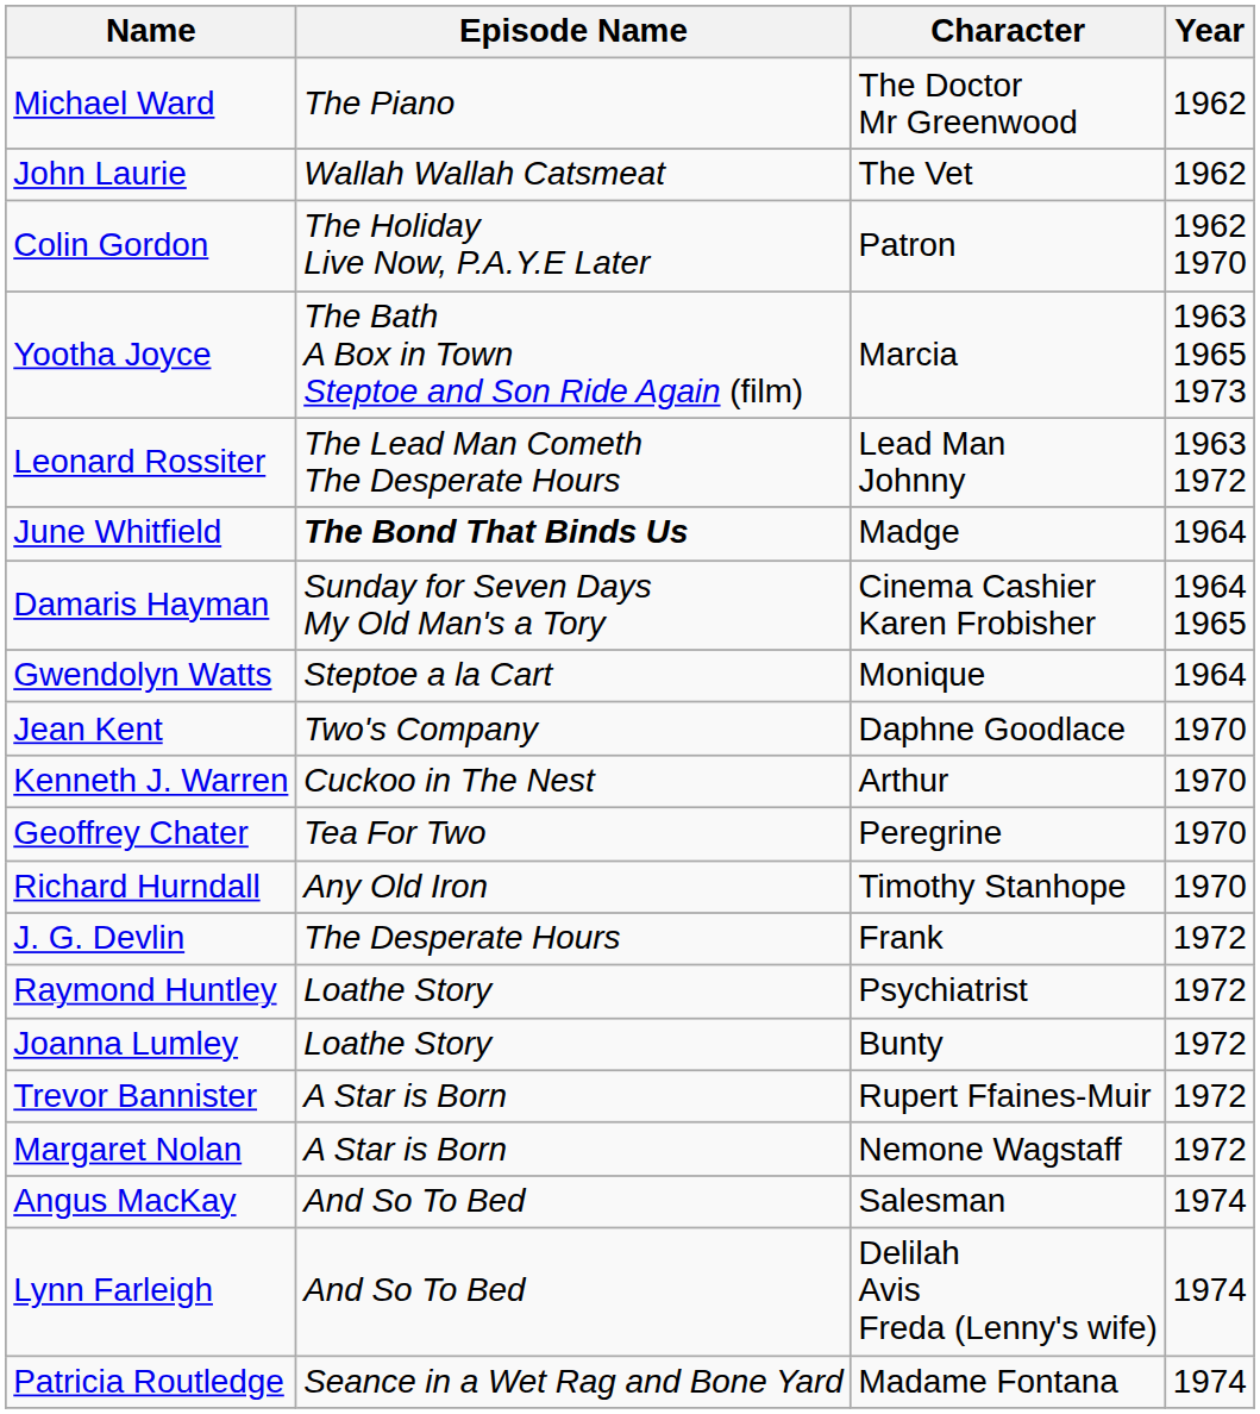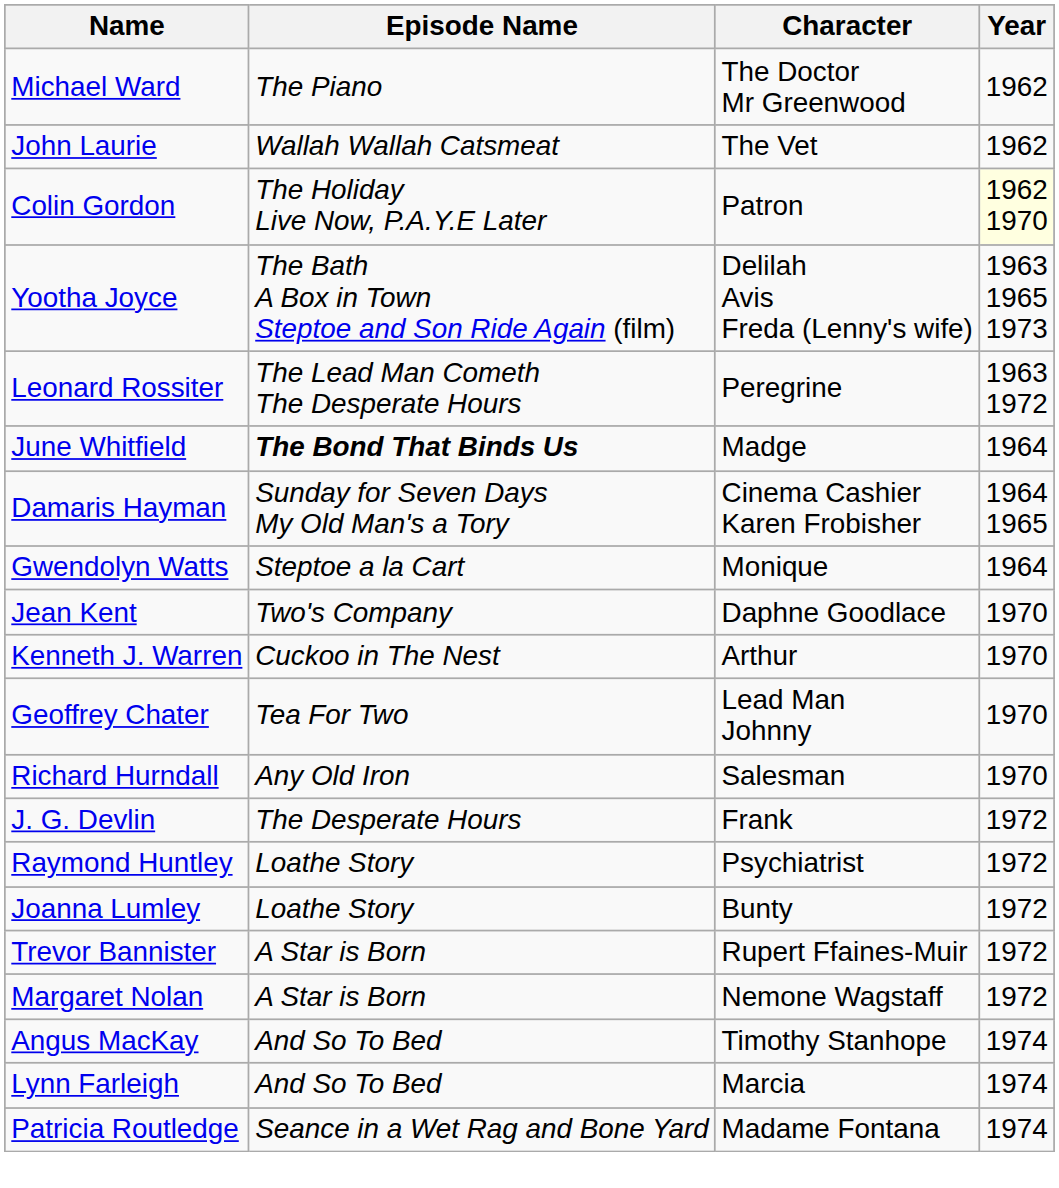 <table class="wikitable">
 <tr>
 <th>Name</th>
 <th>Episode Name</th>
 <th>Character</th>
 <th>Year</th>
 </tr>
 <tr>
 <td><a href='#'>Michael Ward</a></td>
 <td><em>The Piano</em></td>
 <td>The Doctor<br>Mr Greenwood</td>
 <td>1962</td>
 </tr>
 <tr>
 <td><a href='#'>John Laurie</a></td>
 <td><em>Wallah Wallah Catsmeat</em></td>
 <td>The Vet</td>
 <td>1962</td>
 </tr>
 <tr>
 <td><a href='#'>Colin Gordon</a></td>
 <td><em>The Holiday</em><br><em>Live Now, P.A.Y.E Later</em></td>
 <td>Patron</td>
-<td>1962<br>1970</td>
+<td style="background: lightyellow;">1962<br>1970</td>
 </tr>
 <tr>
 <td><a href='#'>Yootha Joyce</a></td>
 <td><em>The Bath</em><br><em>A Box in Town</em><br><em><a href='#'>Steptoe and Son Ride Again</a></em> (film)</td>
-<td>Marcia</td>
+<td>Delilah<br>Avis<br>Freda (Lenny's wife)</td>
 <td>1963<br>1965<br>1973</td>
 </tr>
 <tr>
 <td><a href='#'>Leonard Rossiter</a></td>
 <td><em>The Lead Man Cometh</em><br><em>The Desperate Hours</em></td>
-<td>Lead Man<br>Johnny</td>
+<td>Peregrine</td>
 <td>1963<br>1972</td>
 </tr>
 <tr>
 <td><a href='#'>June Whitfield</a></td>
 <td><strong><em>The Bond That Binds Us</em></strong></td>
 <td>Madge</td>
 <td>1964</td>
 </tr>
 <tr>
 <td><a href='#'>Damaris Hayman</a></td>
 <td><em>Sunday for Seven Days</em><br><em>My Old Man's a Tory</em></td>
 <td>Cinema Cashier<br>Karen Frobisher</td>
 <td>1964<br>1965</td>
 </tr>
 <tr>
 <td><a href='#'>Gwendolyn Watts</a></td>
 <td><em>Steptoe a la Cart</em></td>
 <td>Monique</td>
 <td>1964</td>
 </tr>
 <tr>
 <td><a href='#'>Jean Kent</a></td>
 <td><em>Two's Company</em></td>
 <td>Daphne Goodlace</td>
 <td>1970</td>
 </tr>
 <tr>
 <td><a href='#'>Kenneth J. Warren</a></td>
 <td><em>Cuckoo in The Nest</em></td>
 <td>Arthur</td>
 <td>1970</td>
 </tr>
 <tr>
 <td><a href='#'>Geoffrey Chater</a></td>
 <td><em>Tea For Two</em></td>
-<td>Peregrine</td>
+<td>Lead Man<br>Johnny</td>
 <td>1970</td>
 </tr>
 <tr>
 <td><a href='#'>Richard Hurndall</a></td>
 <td><em>Any Old Iron</em></td>
-<td>Timothy Stanhope</td>
+<td>Salesman</td>
 <td>1970</td>
 </tr>
 <tr>
 <td><a href='#'>J. G. Devlin</a></td>
 <td><em>The Desperate Hours</em></td>
 <td>Frank</td>
 <td>1972</td>
 </tr>
 <tr>
 <td><a href='#'>Raymond Huntley</a></td>
 <td><em>Loathe Story</em></td>
 <td>Psychiatrist</td>
 <td>1972</td>
 </tr>
 <tr>
 <td><a href='#'>Joanna Lumley</a></td>
 <td><em>Loathe Story</em></td>
 <td>Bunty</td>
 <td>1972</td>
 </tr>
 <tr>
 <td><a href='#'>Trevor Bannister</a></td>
 <td><em>A Star is Born</em></td>
 <td>Rupert Ffaines-Muir</td>
 <td>1972</td>
 </tr>
 <tr>
 <td><a href='#'>Margaret Nolan</a></td>
 <td><em>A Star is Born</em></td>
 <td>Nemone Wagstaff</td>
 <td>1972</td>
 </tr>
 <tr>
 <td><a href='#'>Angus MacKay</a></td>
 <td><em>And So To Bed</em></td>
-<td>Salesman</td>
+<td>Timothy Stanhope</td>
 <td>1974</td>
 </tr>
 <tr>
 <td><a href='#'>Lynn Farleigh</a></td>
 <td><em>And So To Bed</em></td>
-<td>Delilah<br>Avis<br>Freda (Lenny's wife)</td>
+<td>Marcia</td>
 <td>1974</td>
 </tr>
 <tr>
 <td><a href='#'>Patricia Routledge</a></td>
 <td><em>Seance in a Wet Rag and Bone Yard</em></td>
 <td>Madame Fontana</td>
 <td>1974</td>
 </tr>
 </table>
